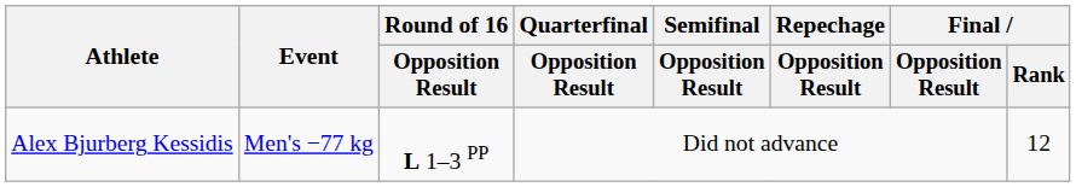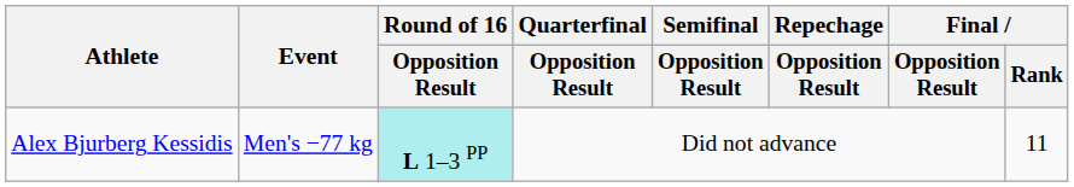 <table class="wikitable" style="font-size:90%">
 <tr>
 <th rowspan=2>Athlete</th>
 <th rowspan=2>Event</th>
 <th>Round of 16</th>
 <th>Quarterfinal</th>
 <th>Semifinal</th>
 <th>Repechage</th>
 <th colspan=2>Final / </th>
 </tr>
 <tr style="font-size: 95%">
 <th>Opposition<br>Result</th>
 <th>Opposition<br>Result</th>
 <th>Opposition<br>Result</th>
 <th>Opposition<br>Result</th>
 <th>Opposition<br>Result</th>
 <th>Rank</th>
 </tr>
 <tr align=center>
 <td align=left><a href='#'>Alex Bjurberg Kessidis</a></td>
 <td align=left><a href='#'>Men's −77 kg</a></td>
-<td> <br> <strong>L</strong> 1–3 <sup>PP</sup></td>
+<td style="background: paleturquoise;"> <br> <strong>L</strong> 1–3 <sup>PP</sup></td>
 <td colspan=4>Did not advance</td>
-<td>12</td>
+<td>11</td>
 </tr>
 </table>
